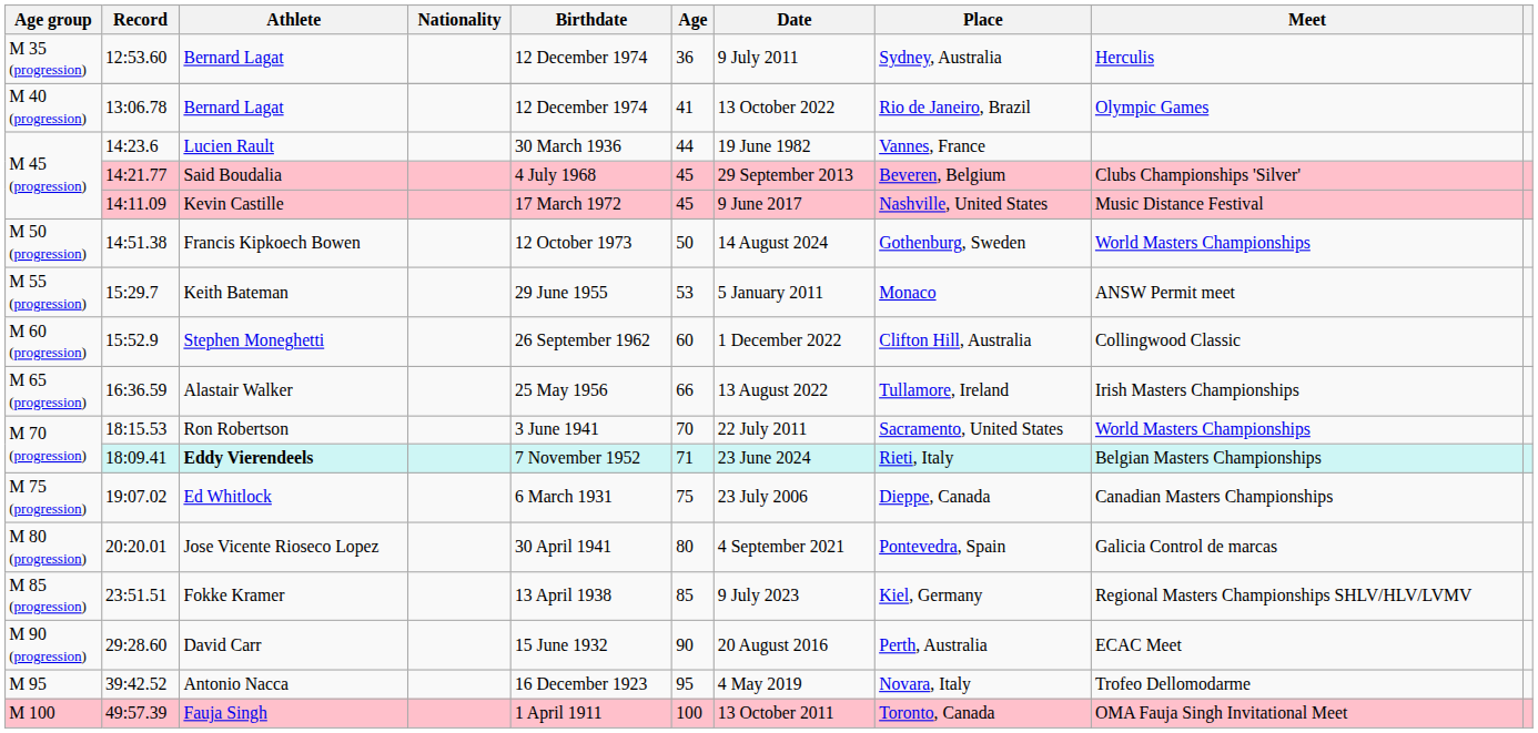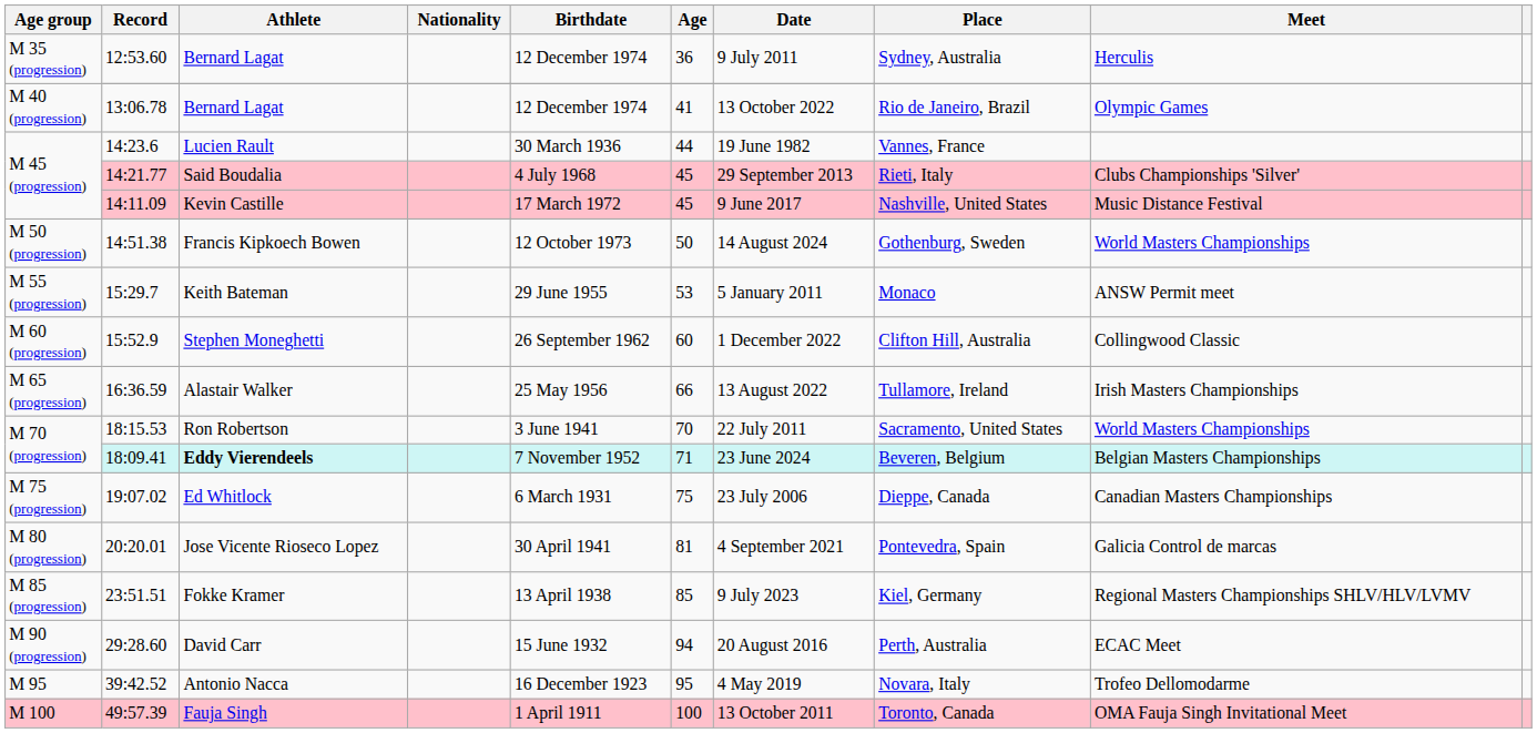 <table class="wikitable" style="font-size:90%; width: 100%;">
 <tr>
 <th>Age group</th>
 <th>Record</th>
 <th>Athlete</th>
 <th>Nationality</th>
 <th>Birthdate</th>
 <th>Age</th>
 <th>Date</th>
 <th>Place</th>
 <th>Meet</th>
 <th></th>
 </tr>
 <tr>
 <td>M 35  <br><small>(<a href='#'>progression</a>)</small></td>
 <td>12:53.60</td>
 <td><a href='#'>Bernard Lagat</a></td>
 <td></td>
 <td>12 December 1974</td>
 <td>36</td>
 <td>9 July 2011</td>
 <td><a href='#'>Sydney</a>, Australia</td>
 <td><a href='#'>Herculis</a></td>
 <td></td>
 </tr>
 <tr>
 <td rowspan=2>M 40 <br><small>(<a href='#'>progression</a>)</small></td>
 </tr>
 <tr>
 <td>13:06.78</td>
 <td><a href='#'>Bernard Lagat</a></td>
 <td></td>
 <td>12 December 1974</td>
 <td>41</td>
 <td>13 October 2022</td>
 <td><a href='#'>Rio de Janeiro</a>, Brazil</td>
 <td><a href='#'>Olympic Games</a></td>
 <td></td>
 </tr>
 <tr>
 <td rowspan=3>M 45 <br><small>(<a href='#'>progression</a>)</small></td>
 <td>14:23.6</td>
 <td><a href='#'>Lucien Rault</a></td>
 <td></td>
 <td>30 March 1936</td>
 <td>44</td>
 <td>19 June 1982</td>
 <td><a href='#'>Vannes</a>, France</td>
 <td></td>
 <td></td>
 </tr>
 <tr style="background:pink">
 <td>14:21.77</td>
 <td>Said Boudalia</td>
 <td></td>
 <td>4 July 1968</td>
 <td>45</td>
 <td>29 September 2013</td>
-<td><a href='#'>Beveren</a>, Belgium</td>
+<td><a href='#'>Rieti</a>, Italy</td>
 <td>Clubs Championships 'Silver'</td>
 <td></td>
 </tr>
 <tr style="background:pink">
 <td>14:11.09</td>
 <td>Kevin Castille</td>
 <td></td>
 <td>17 March 1972</td>
 <td>45</td>
 <td>9 June 2017</td>
 <td><a href='#'>Nashville</a>, United States</td>
 <td>Music Distance Festival</td>
 <td></td>
 </tr>
 <tr>
 <td rowspan=2>M 50 <br><small>(<a href='#'>progression</a>)</small></td>
 </tr>
 <tr>
 <td>14:51.38</td>
 <td>Francis Kipkoech Bowen</td>
 <td></td>
 <td>12 October 1973</td>
 <td>50</td>
 <td>14 August 2024</td>
 <td><a href='#'>Gothenburg</a>, Sweden</td>
 <td><a href='#'>World Masters Championships</a></td>
 <td></td>
 </tr>
 <tr>
 <td>M 55 <br><small>(<a href='#'>progression</a>)</small></td>
 <td>15:29.7</td>
 <td>Keith Bateman</td>
 <td></td>
 <td>29 June 1955</td>
 <td>53</td>
 <td>5 January 2011</td>
 <td><a href='#'>Monaco</a></td>
 <td>ANSW Permit meet</td>
 <td></td>
 </tr>
 <tr>
 <td>M 60 <br><small>(<a href='#'>progression</a>)</small></td>
 <td>15:52.9 </td>
 <td><a href='#'>Stephen Moneghetti</a></td>
 <td></td>
 <td>26 September 1962</td>
 <td>60</td>
 <td>1 December 2022</td>
 <td><a href='#'>Clifton Hill</a>, Australia</td>
 <td>Collingwood Classic</td>
 <td></td>
 </tr>
 <tr>
 <td>M 65 <br><small>(<a href='#'>progression</a>)</small></td>
 <td>16:36.59</td>
 <td>Alastair Walker</td>
 <td></td>
 <td>25 May 1956</td>
 <td>66</td>
 <td>13 August 2022</td>
 <td><a href='#'>Tullamore</a>, Ireland</td>
 <td>Irish Masters Championships</td>
 <td></td>
 </tr>
 <tr>
 <td rowspan=2>M 70 <br><small>(<a href='#'>progression</a>)</small></td>
 <td>18:15.53</td>
 <td>Ron Robertson</td>
 <td></td>
 <td>3 June 1941</td>
 <td>70</td>
 <td>22 July 2011</td>
 <td><a href='#'>Sacramento</a>, United States</td>
 <td><a href='#'>World Masters Championships</a></td>
 <td></td>
 </tr>
 <tr style="background:#cef6f5;">
 <td>18:09.41</td>
 <td><strong>Eddy Vierendeels</strong></td>
 <td></td>
 <td>7 November 1952</td>
 <td>71</td>
 <td>23 June 2024</td>
-<td><a href='#'>Rieti</a>, Italy</td>
+<td><a href='#'>Beveren</a>, Belgium</td>
 <td>Belgian Masters Championships</td>
 <td></td>
 </tr>
 <tr>
 <td>M 75 <br><small>(<a href='#'>progression</a>)</small></td>
 <td>19:07.02</td>
 <td><a href='#'>Ed Whitlock</a></td>
 <td></td>
 <td>6 March 1931</td>
 <td>75</td>
 <td>23 July 2006</td>
 <td><a href='#'>Dieppe</a>, Canada</td>
 <td>Canadian Masters Championships</td>
 <td></td>
 </tr>
 <tr>
 <td>M 80 <br><small>(<a href='#'>progression</a>)</small></td>
 <td>20:20.01</td>
 <td>Jose Vicente Rioseco Lopez</td>
 <td></td>
 <td>30 April 1941</td>
-<td>80</td>
+<td>81</td>
 <td>4 September 2021</td>
 <td><a href='#'>Pontevedra</a>, Spain</td>
 <td>Galicia Control de marcas</td>
 <td></td>
 </tr>
 <tr>
 <td>M 85 <br><small>(<a href='#'>progression</a>)</small></td>
 <td>23:51.51</td>
 <td>Fokke Kramer</td>
 <td></td>
 <td>13 April 1938</td>
 <td>85</td>
 <td>9 July 2023</td>
 <td><a href='#'>Kiel</a>, Germany</td>
 <td>Regional Masters Championships SHLV/HLV/LVMV</td>
 <td></td>
 </tr>
 <tr>
 <td>M 90 <br><small>(<a href='#'>progression</a>)</small></td>
 <td>29:28.60</td>
 <td>David Carr</td>
 <td></td>
 <td>15 June 1932</td>
-<td>90</td>
+<td>94</td>
 <td>20 August 2016</td>
 <td><a href='#'>Perth</a>, Australia</td>
 <td>ECAC Meet</td>
 <td></td>
 </tr>
 <tr>
 <td>M 95</td>
 <td>39:42.52</td>
 <td>Antonio Nacca</td>
 <td></td>
 <td>16 December 1923</td>
 <td>95</td>
 <td>4 May 2019</td>
 <td><a href='#'>Novara</a>, Italy</td>
 <td>Trofeo Dellomodarme</td>
 <td></td>
 </tr>
 <tr style="background:pink">
 <td>M 100</td>
 <td>49:57.39</td>
 <td><a href='#'>Fauja Singh</a></td>
 <td></td>
 <td>1 April 1911</td>
 <td>100</td>
 <td>13 October 2011</td>
 <td><a href='#'>Toronto</a>, Canada</td>
 <td>OMA Fauja Singh Invitational Meet</td>
 <td></td>
 </tr>
 </table>
